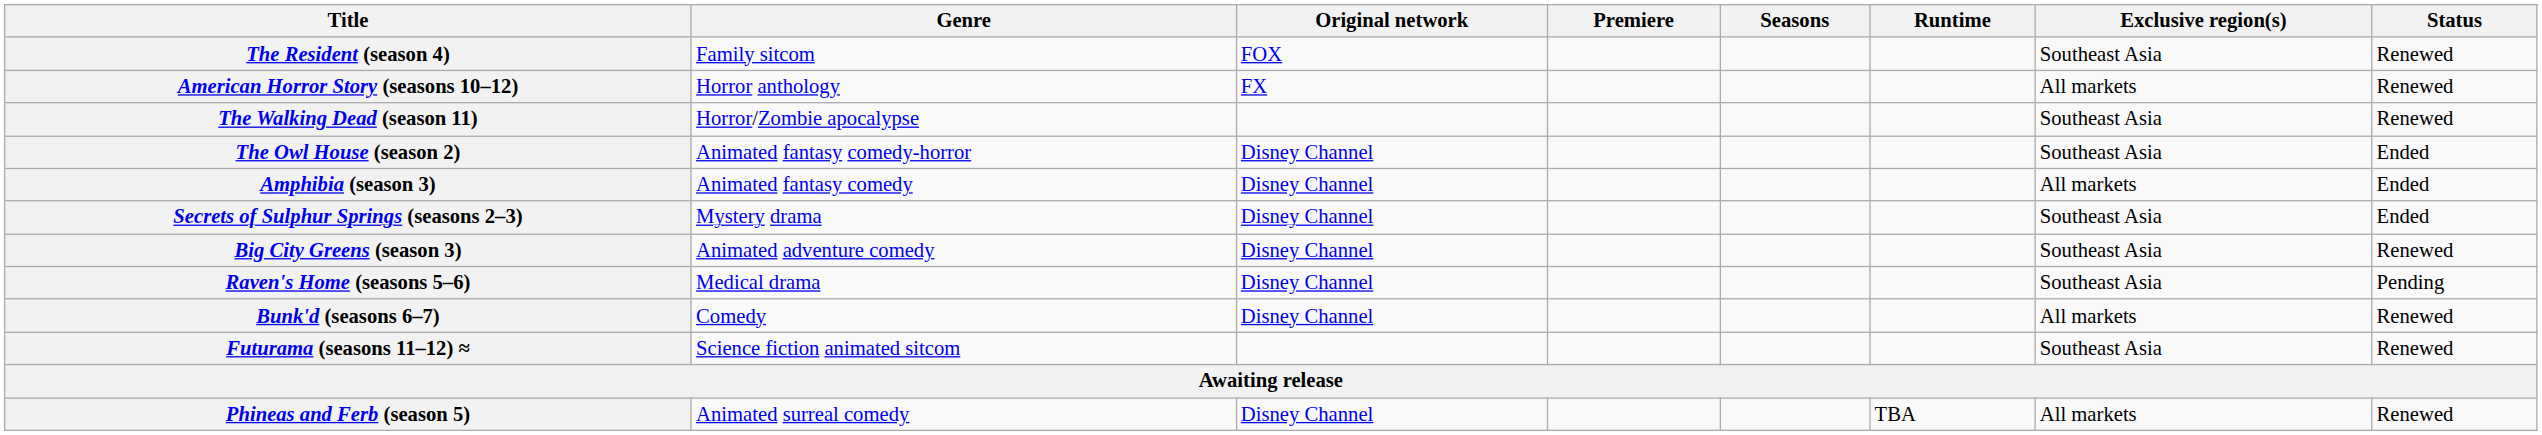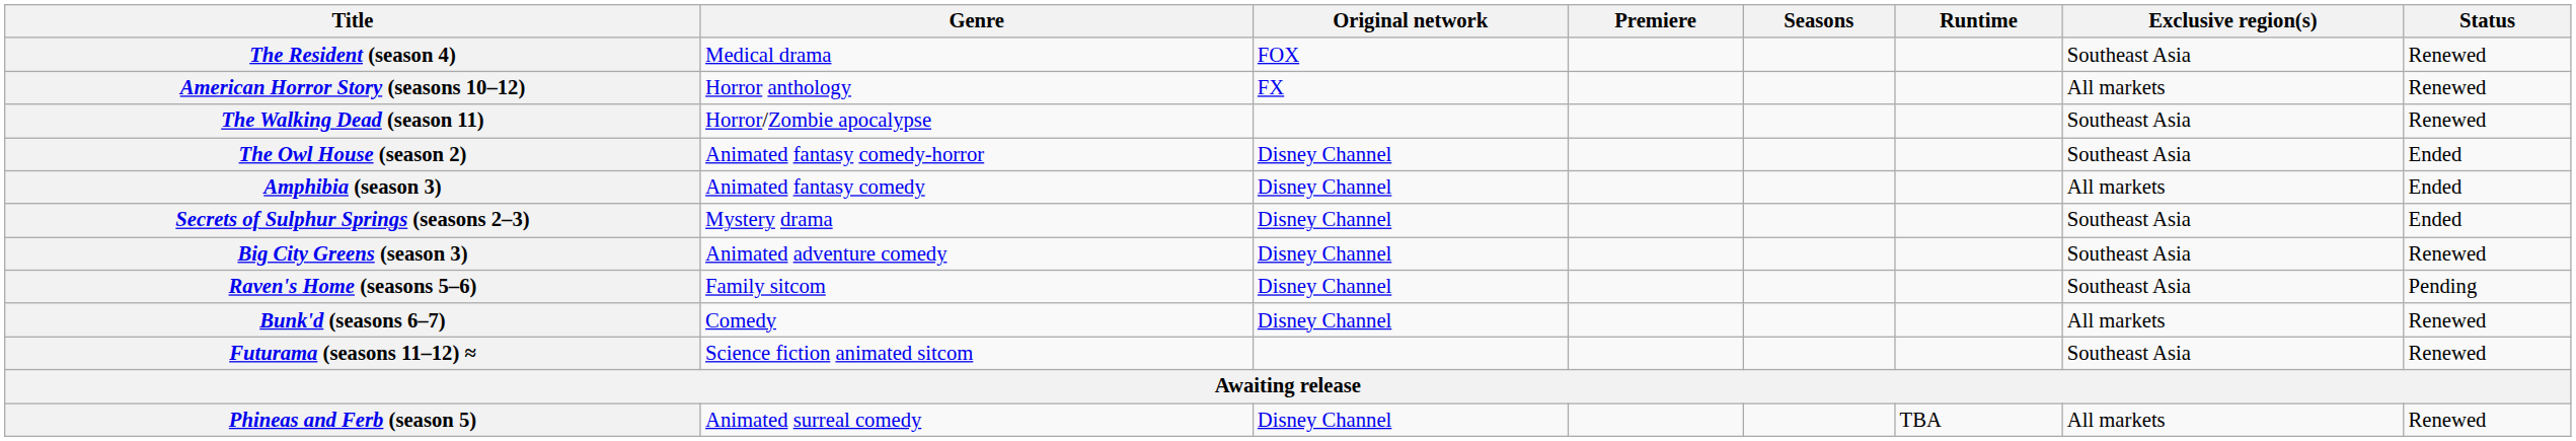 <table class="wikitable plainrowheaders sortable" style="width:99%;">
 <tr>
 <th>Title</th>
 <th>Genre</th>
 <th>Original network</th>
 <th>Premiere</th>
 <th>Seasons</th>
 <th>Runtime</th>
 <th>Exclusive region(s)</th>
 <th>Status</th>
 </tr>
 <tr>
 <th scope="row"><em><a href='#'>The Resident</a></em> (season 4)</th>
-<td><a href='#'>Family sitcom</a></td>
+<td><a href='#'>Medical drama</a></td>
 <td><a href='#'>FOX</a></td>
 <td></td>
 <td></td>
 <td></td>
 <td>Southeast Asia</td>
 <td>Renewed</td>
 </tr>
 <tr>
 <th scope="row"><em><a href='#'>American Horror Story</a></em> (seasons 10–12)</th>
 <td><a href='#'>Horror</a> <a href='#'>anthology</a></td>
 <td><a href='#'>FX</a></td>
 <td></td>
 <td></td>
 <td></td>
 <td>All markets</td>
 <td>Renewed</td>
 </tr>
 <tr>
 <th scope="row"><em><a href='#'>The Walking Dead</a></em> (season 11)</th>
 <td><a href='#'>Horror</a>/<a href='#'>Zombie apocalypse</a></td>
 <td></td>
 <td></td>
 <td></td>
 <td></td>
 <td>Southeast Asia</td>
 <td>Renewed</td>
 </tr>
 <tr>
 <th scope="row"><em><a href='#'>The Owl House</a></em> (season 2)</th>
 <td><a href='#'>Animated</a> <a href='#'>fantasy</a> <a href='#'>comedy-horror</a></td>
 <td><a href='#'>Disney Channel</a></td>
 <td></td>
 <td></td>
 <td></td>
 <td>Southeast Asia</td>
 <td>Ended</td>
 </tr>
 <tr>
 <th scope="row"><em><a href='#'>Amphibia</a></em> (season 3)</th>
 <td><a href='#'>Animated</a> <a href='#'>fantasy comedy</a></td>
 <td><a href='#'>Disney Channel</a></td>
 <td></td>
 <td></td>
 <td></td>
 <td>All markets</td>
 <td>Ended</td>
 </tr>
 <tr>
 <th scope="row"><em><a href='#'>Secrets of Sulphur Springs</a></em> (seasons 2–3)</th>
 <td><a href='#'>Mystery</a> <a href='#'>drama</a></td>
 <td><a href='#'>Disney Channel</a></td>
 <td></td>
 <td></td>
 <td></td>
 <td>Southeast Asia</td>
 <td>Ended</td>
 </tr>
 <tr>
 <th scope="row"><em><a href='#'>Big City Greens</a></em> (season 3)</th>
 <td><a href='#'>Animated</a> <a href='#'>adventure comedy</a></td>
 <td><a href='#'>Disney Channel</a></td>
 <td></td>
 <td></td>
 <td></td>
 <td>Southeast Asia</td>
 <td>Renewed</td>
 </tr>
 <tr>
 <th scope="row"><em><a href='#'>Raven's Home</a></em> (seasons 5–6)</th>
-<td><a href='#'>Medical drama</a></td>
+<td><a href='#'>Family sitcom</a></td>
 <td><a href='#'>Disney Channel</a></td>
 <td></td>
 <td></td>
 <td></td>
 <td>Southeast Asia</td>
 <td>Pending</td>
 </tr>
 <tr>
 <th scope="row"><em><a href='#'>Bunk'd</a></em> (seasons 6–7)</th>
 <td><a href='#'>Comedy</a></td>
 <td><a href='#'>Disney Channel</a></td>
 <td></td>
 <td></td>
 <td></td>
 <td>All markets</td>
 <td>Renewed</td>
 </tr>
 <tr>
 <th scope="row"><em><a href='#'>Futurama</a></em> (seasons 11–12) <strong>≈</strong></th>
 <td><a href='#'>Science fiction</a> <a href='#'>animated sitcom</a></td>
 <td></td>
 <td></td>
 <td></td>
 <td></td>
 <td>Southeast Asia</td>
 <td>Renewed</td>
 </tr>
 <tr>
 <th colspan="8">Awaiting release</th>
 </tr>
 <tr>
 <th scope="row"><em><a href='#'>Phineas and Ferb</a></em> (season 5)</th>
 <td><a href='#'>Animated</a> <a href='#'>surreal comedy</a></td>
 <td><a href='#'>Disney Channel</a></td>
 <td></td>
 <td></td>
 <td>TBA</td>
 <td>All markets</td>
 <td>Renewed</td>
 </tr>
 </table>
